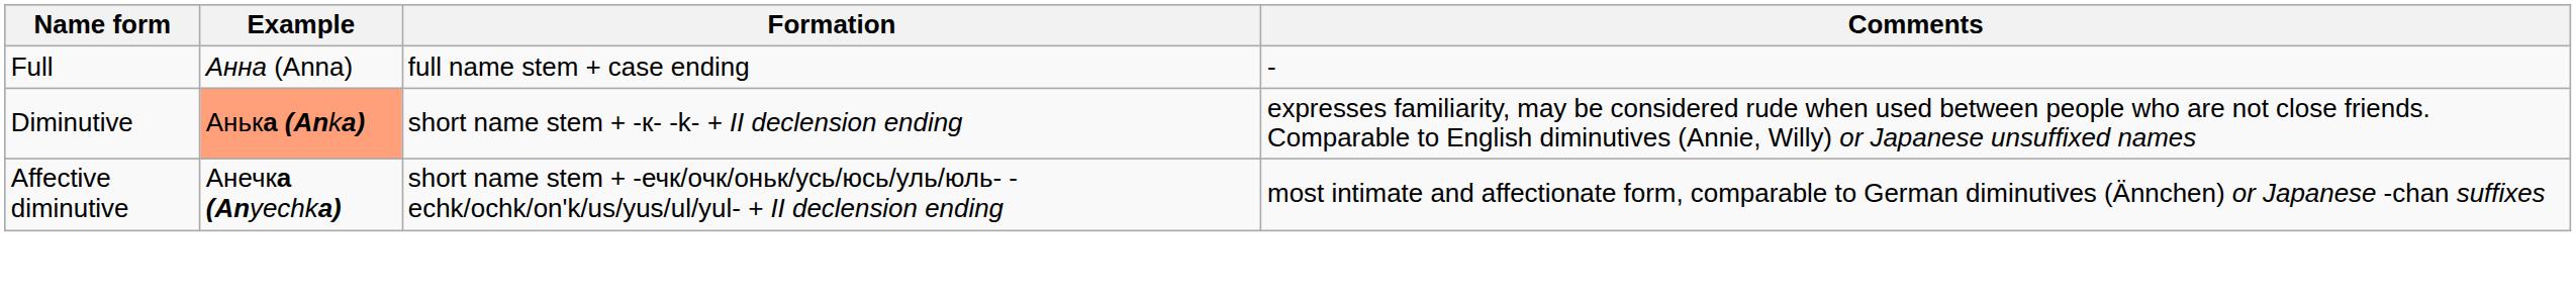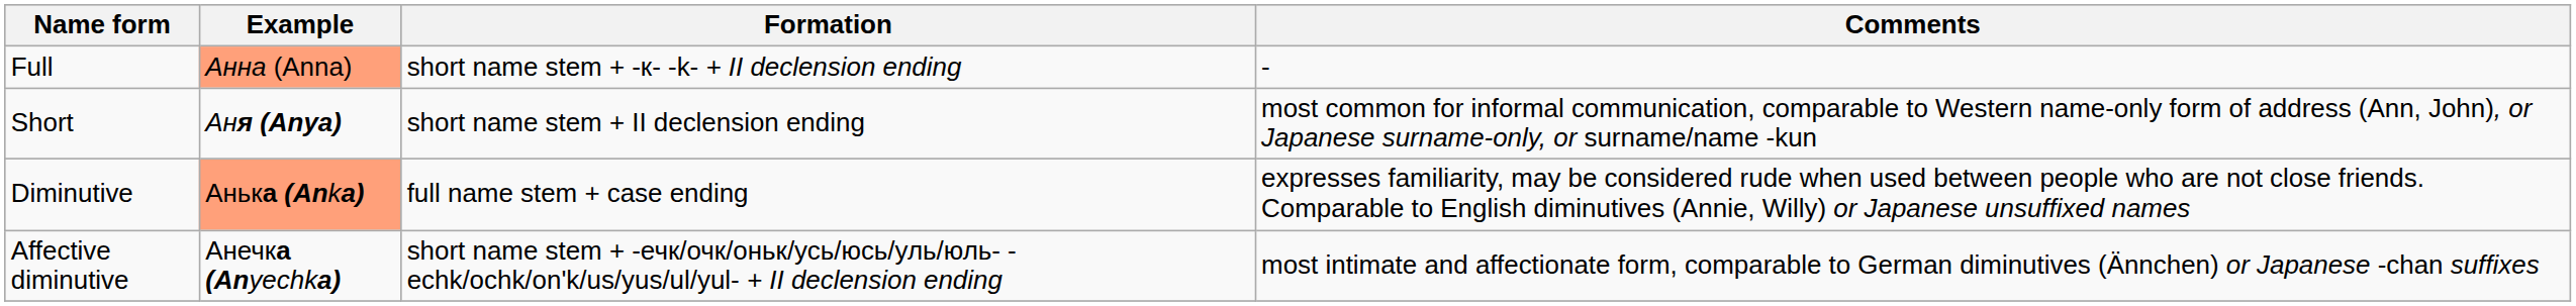 <table class="wikitable">
 <tr>
 <th>Name form</th>
 <th>Example</th>
 <th>Formation</th>
 <th>Comments</th>
 </tr>
 <tr>
 <td>Full</td>
-<td><em>Анна</em> (Anna)</td>
-<td>full name stem + case ending</td>
+<td style="background: lightsalmon;"><em>Анна</em> (Anna)</td>
+<td>short name stem + -к- </em>-k-<em> + II declension ending</td>
 <td>-</td>
+</tr>
+<tr>
+<td>Short</td>
+<td><em>Ан<strong>я<strong><em> (An</strong>ya<strong>)</td>
+<td>short name stem + II declension ending</td>
+<td>most common for informal communication, comparable to Western name-only form of address </em>(Ann, John)<em>, or Japanese surname-only, or </em>surname/name -kun<em></td>
 </tr>
 <tr>
 <td>Diminutive</td>
 <td style="background: lightsalmon;"></em>Ань</strong>к<strong>а<em> (An</strong>k<strong>a)</td>
-<td>short name stem + -к- </em>-k-<em> + II declension ending</td>
+<td>full name stem + case ending</td>
 <td>expresses familiarity, may be considered rude when used between people who are not close friends. Comparable to English diminutives </em>(Annie, Willy)<em> or Japanese unsuffixed names</td>
 </tr>
 <tr>
 <td>Affective diminutive</td>
 <td></em>Ан</strong>ечк<strong>а<em> (An</strong>yechk<strong>a)</td>
 <td>short name stem + -ечк/очк/оньк/усь/юсь/уль/юль- </em>-echk/ochk/on'k/us/yus/ul/yul-<em> + II declension ending</td>
 <td>most intimate and affectionate form, comparable to German diminutives </em>(Ännchen)<em> or Japanese </em>-chan<em> suffixes</td>
 </tr>
 </table>
